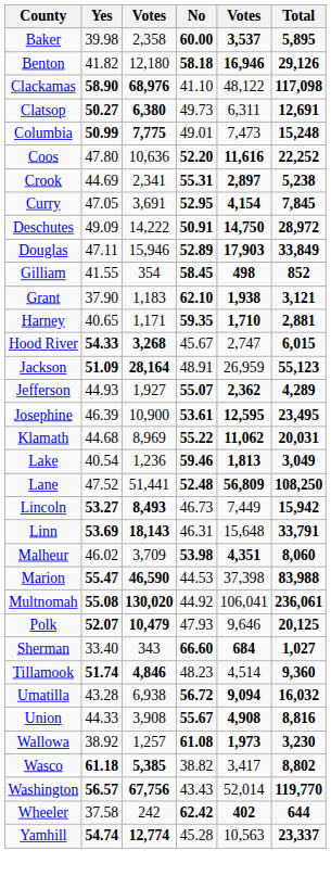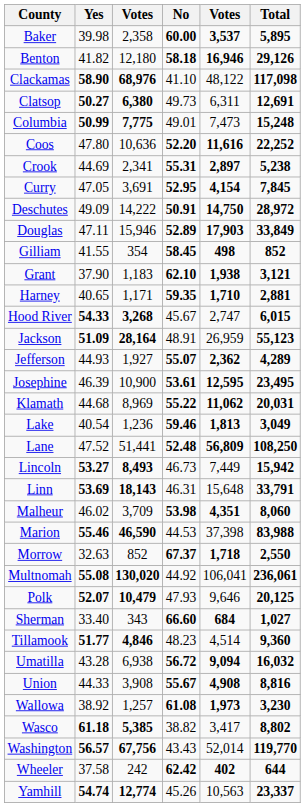 <table class="wikitable sortable" style="text-align: center">
 <tr>
 <th>County</th>
 <th>Yes</th>
 <th>Votes</th>
 <th>No</th>
 <th>Votes</th>
 <th>Total</th>
 </tr>
 <tr>
 <td><a href='#'>Baker</a></td>
 <td>39.98</td>
 <td>2,358</td>
 <td><strong>60.00</strong></td>
 <td><strong>3,537</strong></td>
 <td><strong>5,895</strong></td>
 </tr>
 <tr>
 <td><a href='#'>Benton</a></td>
 <td>41.82</td>
 <td>12,180</td>
 <td><strong>58.18</strong></td>
 <td><strong>16,946</strong></td>
 <td><strong>29,126</strong></td>
 </tr>
 <tr>
 <td><a href='#'>Clackamas</a></td>
 <td><strong>58.90</strong></td>
 <td><strong>68,976</strong></td>
 <td>41.10</td>
 <td>48,122</td>
 <td><strong>117,098</strong></td>
 </tr>
 <tr>
 <td><a href='#'>Clatsop</a></td>
 <td><strong>50.27</strong></td>
 <td><strong>6,380</strong></td>
 <td>49.73</td>
 <td>6,311</td>
 <td><strong>12,691</strong></td>
 </tr>
 <tr>
 <td><a href='#'>Columbia</a></td>
 <td><strong>50.99</strong></td>
 <td><strong>7,775</strong></td>
 <td>49.01</td>
 <td>7,473</td>
 <td><strong>15,248</strong></td>
 </tr>
 <tr>
 <td><a href='#'>Coos</a></td>
 <td>47.80</td>
 <td>10,636</td>
 <td><strong>52.20</strong></td>
 <td><strong>11,616</strong></td>
 <td><strong>22,252</strong></td>
 </tr>
 <tr>
 <td><a href='#'>Crook</a></td>
 <td>44.69</td>
 <td>2,341</td>
 <td><strong>55.31</strong></td>
 <td><strong>2,897</strong></td>
 <td><strong>5,238</strong></td>
 </tr>
 <tr>
 <td><a href='#'>Curry</a></td>
 <td>47.05</td>
 <td>3,691</td>
 <td><strong>52.95</strong></td>
 <td><strong>4,154</strong></td>
 <td><strong>7,845</strong></td>
 </tr>
 <tr>
 <td><a href='#'>Deschutes</a></td>
 <td>49.09</td>
 <td>14,222</td>
 <td><strong>50.91</strong></td>
 <td><strong>14,750</strong></td>
 <td><strong>28,972</strong></td>
 </tr>
 <tr>
 <td><a href='#'>Douglas</a></td>
 <td>47.11</td>
 <td>15,946</td>
 <td><strong>52.89</strong></td>
 <td><strong>17,903</strong></td>
 <td><strong>33,849</strong></td>
 </tr>
 <tr>
 <td><a href='#'>Gilliam</a></td>
 <td>41.55</td>
 <td>354</td>
 <td><strong>58.45</strong></td>
 <td><strong>498</strong></td>
 <td><strong>852</strong></td>
 </tr>
 <tr>
 <td><a href='#'>Grant</a></td>
 <td>37.90</td>
 <td>1,183</td>
 <td><strong>62.10</strong></td>
 <td><strong>1,938</strong></td>
 <td><strong>3,121</strong></td>
 </tr>
 <tr>
 <td><a href='#'>Harney</a></td>
 <td>40.65</td>
 <td>1,171</td>
 <td><strong>59.35</strong></td>
 <td><strong>1,710</strong></td>
 <td><strong>2,881</strong></td>
 </tr>
 <tr>
 <td><a href='#'>Hood River</a></td>
 <td><strong>54.33</strong></td>
 <td><strong>3,268</strong></td>
 <td>45.67</td>
 <td>2,747</td>
 <td><strong>6,015</strong></td>
 </tr>
 <tr>
 <td><a href='#'>Jackson</a></td>
 <td><strong>51.09</strong></td>
 <td><strong>28,164</strong></td>
 <td>48.91</td>
 <td>26,959</td>
 <td><strong>55,123</strong></td>
 </tr>
 <tr>
 <td><a href='#'>Jefferson</a></td>
 <td>44.93</td>
 <td>1,927</td>
 <td><strong>55.07</strong></td>
 <td><strong>2,362</strong></td>
 <td><strong>4,289</strong></td>
 </tr>
 <tr>
 <td><a href='#'>Josephine</a></td>
 <td>46.39</td>
 <td>10,900</td>
 <td><strong>53.61</strong></td>
 <td><strong>12,595</strong></td>
 <td><strong>23,495</strong></td>
 </tr>
 <tr>
 <td><a href='#'>Klamath</a></td>
 <td>44.68</td>
 <td>8,969</td>
 <td><strong>55.22</strong></td>
 <td><strong>11,062</strong></td>
 <td><strong>20,031</strong></td>
 </tr>
 <tr>
 <td><a href='#'>Lake</a></td>
 <td>40.54</td>
 <td>1,236</td>
 <td><strong>59.46</strong></td>
 <td><strong>1,813</strong></td>
 <td><strong>3,049</strong></td>
 </tr>
 <tr>
 <td><a href='#'>Lane</a></td>
 <td>47.52</td>
 <td>51,441</td>
 <td><strong>52.48</strong></td>
 <td><strong>56,809</strong></td>
 <td><strong>108,250</strong></td>
 </tr>
 <tr>
 <td><a href='#'>Lincoln</a></td>
 <td><strong>53.27</strong></td>
 <td><strong>8,493</strong></td>
 <td>46.73</td>
 <td>7,449</td>
 <td><strong>15,942</strong></td>
 </tr>
 <tr>
 <td><a href='#'>Linn</a></td>
 <td><strong>53.69</strong></td>
 <td><strong>18,143</strong></td>
 <td>46.31</td>
 <td>15,648</td>
 <td><strong>33,791</strong></td>
 </tr>
 <tr>
 <td><a href='#'>Malheur</a></td>
 <td>46.02</td>
 <td>3,709</td>
 <td><strong>53.98</strong></td>
 <td><strong>4,351</strong></td>
 <td><strong>8,060</strong></td>
 </tr>
 <tr>
 <td><a href='#'>Marion</a></td>
-<td><strong>55.47</strong></td>
+<td><strong>55.46</strong></td>
 <td><strong>46,590</strong></td>
 <td>44.53</td>
 <td>37,398</td>
 <td><strong>83,988</strong></td>
+</tr>
+<tr>
+<td><a href='#'>Morrow</a></td>
+<td>32.63</td>
+<td>852</td>
+<td><strong>67.37</strong></td>
+<td><strong>1,718</strong></td>
+<td><strong>2,550</strong></td>
 </tr>
 <tr>
 <td><a href='#'>Multnomah</a></td>
 <td><strong>55.08</strong></td>
 <td><strong>130,020</strong></td>
 <td>44.92</td>
 <td>106,041</td>
 <td><strong>236,061</strong></td>
 </tr>
 <tr>
 <td><a href='#'>Polk</a></td>
 <td><strong>52.07</strong></td>
 <td><strong>10,479</strong></td>
 <td>47.93</td>
 <td>9,646</td>
 <td><strong>20,125</strong></td>
 </tr>
 <tr>
 <td><a href='#'>Sherman</a></td>
 <td>33.40</td>
 <td>343</td>
 <td><strong>66.60</strong></td>
 <td><strong>684</strong></td>
 <td><strong>1,027</strong></td>
 </tr>
 <tr>
 <td><a href='#'>Tillamook</a></td>
-<td><strong>51.74</strong></td>
+<td><strong>51.77</strong></td>
 <td><strong>4,846</strong></td>
 <td>48.23</td>
 <td>4,514</td>
 <td><strong>9,360</strong></td>
 </tr>
 <tr>
 <td><a href='#'>Umatilla</a></td>
 <td>43.28</td>
 <td>6,938</td>
 <td><strong>56.72</strong></td>
 <td><strong>9,094</strong></td>
 <td><strong>16,032</strong></td>
 </tr>
 <tr>
 <td><a href='#'>Union</a></td>
 <td>44.33</td>
 <td>3,908</td>
 <td><strong>55.67</strong></td>
 <td><strong>4,908</strong></td>
 <td><strong>8,816</strong></td>
 </tr>
 <tr>
 <td><a href='#'>Wallowa</a></td>
 <td>38.92</td>
 <td>1,257</td>
 <td><strong>61.08</strong></td>
 <td><strong>1,973</strong></td>
 <td><strong>3,230</strong></td>
 </tr>
 <tr>
 <td><a href='#'>Wasco</a></td>
 <td><strong>61.18</strong></td>
 <td><strong>5,385</strong></td>
 <td>38.82</td>
 <td>3,417</td>
 <td><strong>8,802</strong></td>
 </tr>
 <tr>
 <td><a href='#'>Washington</a></td>
 <td><strong>56.57</strong></td>
 <td><strong>67,756</strong></td>
 <td>43.43</td>
 <td>52,014</td>
 <td><strong>119,770</strong></td>
 </tr>
 <tr>
 <td><a href='#'>Wheeler</a></td>
 <td>37.58</td>
 <td>242</td>
 <td><strong>62.42</strong></td>
 <td><strong>402</strong></td>
 <td><strong>644</strong></td>
 </tr>
 <tr>
 <td><a href='#'>Yamhill</a></td>
 <td><strong>54.74</strong></td>
 <td><strong>12,774</strong></td>
-<td>45.28</td>
+<td>45.26</td>
 <td>10,563</td>
 <td><strong>23,337</strong></td>
 </tr>
 </table>
